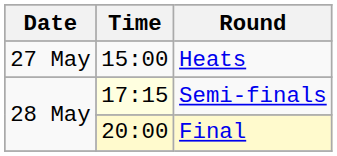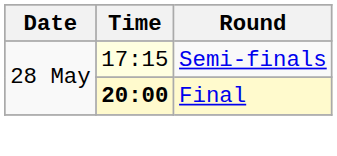 <table class="wikitable">
 <tr>
 <th>Date</th>
 <th>Time</th>
 <th>Round</th>
 </tr>
 <tr>
-<td>27 May</td>
-<td>15:00</td>
-<td><a href='#'>Heats</a></td>
-</tr>
-<tr>
 <td rowspan="2">28 May</td>
 <td style="background: lightyellow;">17:15</td>
 <td><a href='#'>Semi-finals</a></td>
 </tr>
 <tr style=background:lemonchiffon>
-<td>20:00</td>
+<td><strong>20:00</strong></td>
 <td><a href='#'>Final</a></td>
 </tr>
 </table>
